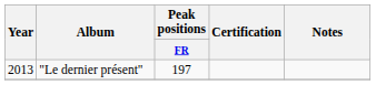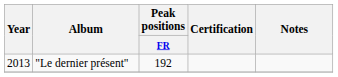 <table class="wikitable">
 <tr>
 <th align="center" rowspan="2" width="10">Year</th>
 <th align="center" rowspan="2" width="140">Album</th>
 <th align="center" colspan="1">Peak positions</th>
 <th align="center" rowspan="2" width="40">Certification</th>
 <th align="center" rowspan="2" width="100">Notes</th>
 </tr>
 <tr>
 <th width="20"><small><a href='#'>FR</a></small><br></th>
 </tr>
 <tr>
 <td align="center">2013</td>
 <td>"Le dernier présent"</td>
-<td align="center">197</td>
+<td align="center">192</td>
 <td align="center"></td>
 <td></td>
 </tr>
 <tr>
 </tr>
 </table>
